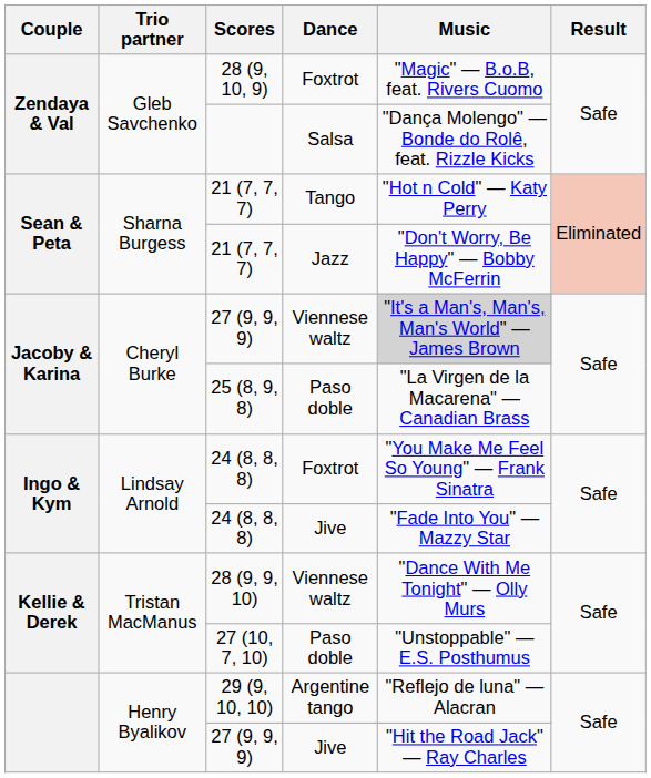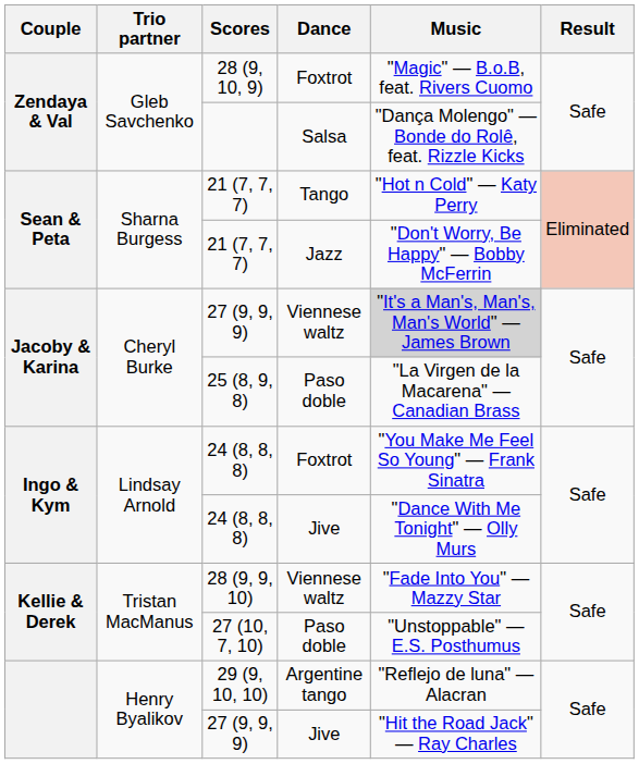 <table class="wikitable sortable" style="text-align:center; width:90%">
 <tr>
 <th scope="col">Couple</th>
 <th scope="col" class="unsortable">Trio partner</th>
 <th scope="col">Scores</th>
 <th scope="col" class="unsortable">Dance</th>
 <th scope="col" class="unsortable">Music</th>
 <th scope="col" class="unsortable">Result</th>
 </tr>
 <tr>
 <th scope="row" rowspan=2>Zendaya & Val</th>
 <td rowspan=2>Gleb Savchenko</td>
 <td>28 (9, 10, 9)</td>
 <td>Foxtrot</td>
 <td>"<a href='#'>Magic</a>" — <a href='#'>B.o.B</a>, feat. <a href='#'>Rivers Cuomo</a></td>
 <td rowspan=2>Safe</td>
 </tr>
 <tr>
 <td></td>
 <td>Salsa</td>
 <td>"Dança Molengo" — <a href='#'>Bonde do Rolê</a>, feat. <a href='#'>Rizzle Kicks</a></td>
 </tr>
 <tr>
 <th scope="row" rowspan=2>Sean & Peta</th>
 <td rowspan=2>Sharna Burgess</td>
 <td>21 (7, 7, 7)</td>
 <td>Tango</td>
 <td>"<a href='#'>Hot n Cold</a>" — <a href='#'>Katy Perry</a></td>
 <td rowspan=2 bgcolor=f4c7b8>Eliminated</td>
 </tr>
 <tr>
 <td>21 (7, 7, 7)</td>
 <td>Jazz</td>
 <td>"<a href='#'>Don't Worry, Be Happy</a>" — <a href='#'>Bobby McFerrin</a></td>
 </tr>
 <tr>
 <th scope="row" rowspan=2>Jacoby & Karina</th>
 <td rowspan=2>Cheryl Burke</td>
 <td>27 (9, 9, 9)</td>
 <td>Viennese waltz</td>
 <td style="background: lightgrey;">"<a href='#'>It's a Man's, Man's, Man's World</a>" — <a href='#'>James Brown</a></td>
 <td rowspan=2>Safe</td>
 </tr>
 <tr>
 <td>25 (8, 9, 8)</td>
 <td>Paso doble</td>
 <td>"La Virgen de la Macarena" — <a href='#'>Canadian Brass</a></td>
 </tr>
 <tr>
 <th scope="row" rowspan=2>Ingo & Kym</th>
 <td rowspan=2>Lindsay Arnold</td>
 <td>24 (8, 8, 8)</td>
 <td>Foxtrot</td>
 <td>"<a href='#'>You Make Me Feel So Young</a>" — <a href='#'>Frank Sinatra</a></td>
 <td rowspan=2>Safe</td>
 </tr>
 <tr>
 <td>24 (8, 8, 8)</td>
 <td>Jive</td>
-<td>"<a href='#'>Fade Into You</a>" — <a href='#'>Mazzy Star</a></td>
+<td>"<a href='#'>Dance With Me Tonight</a>" — <a href='#'>Olly Murs</a></td>
 </tr>
 <tr>
 <th scope="row" rowspan=2>Kellie & Derek</th>
 <td rowspan=2>Tristan MacManus</td>
 <td>28 (9, 9, 10)</td>
 <td>Viennese waltz</td>
-<td>"<a href='#'>Dance With Me Tonight</a>" — <a href='#'>Olly Murs</a></td>
+<td>"<a href='#'>Fade Into You</a>" — <a href='#'>Mazzy Star</a></td>
 <td rowspan=2>Safe</td>
 </tr>
 <tr>
 <td>27 (10, 7, 10)</td>
 <td>Paso doble</td>
 <td>"Unstoppable" — <a href='#'>E.S. Posthumus</a></td>
 </tr>
 <tr>
 <th scope="row" rowspan=2></th>
 <td rowspan=2>Henry Byalikov</td>
 <td>29 (9, 10, 10)</td>
 <td>Argentine tango</td>
 <td>"Reflejo de luna" — Alacran</td>
 <td rowspan=2>Safe</td>
 </tr>
 <tr>
 <td>27 (9, 9, 9)</td>
 <td>Jive</td>
 <td>"<a href='#'>Hit the Road Jack</a>" — <a href='#'>Ray Charles</a></td>
 </tr>
 </table>
